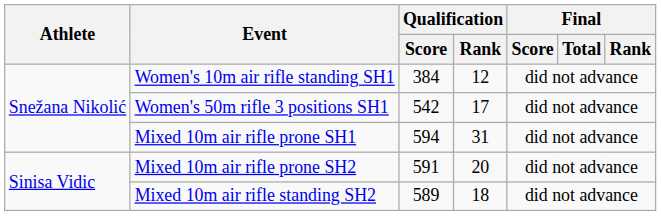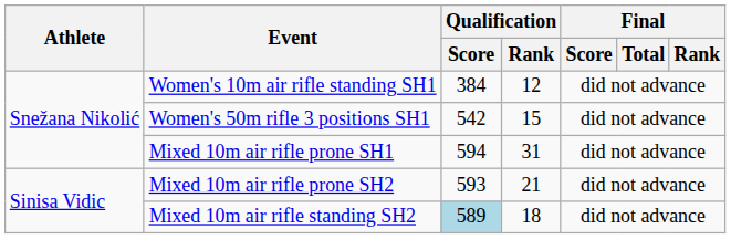 <table class=wikitable style="font-size:90%">
 <tr>
 <th rowspan="2">Athlete</th>
 <th rowspan="2">Event</th>
 <th colspan="2">Qualification</th>
 <th colspan="3">Final</th>
 </tr>
 <tr>
 <th>Score</th>
 <th>Rank</th>
 <th>Score</th>
 <th>Total</th>
 <th>Rank</th>
 </tr>
 <tr>
 <td rowspan="3"><a href='#'>Snežana Nikolić</a></td>
 <td><a href='#'>Women's 10m air rifle standing SH1</a></td>
 <td align=center>384</td>
 <td align=center>12</td>
 <td align=center colspan="3">did not advance</td>
 </tr>
 <tr>
 <td><a href='#'>Women's 50m rifle 3 positions SH1</a></td>
 <td align=center>542</td>
-<td align=center>17</td>
+<td align=center>15</td>
 <td align=center colspan="3">did not advance</td>
 </tr>
 <tr>
 <td><a href='#'>Mixed 10m air rifle prone SH1</a></td>
 <td align=center>594</td>
 <td align=center>31</td>
 <td align=center colspan="3">did not advance</td>
 </tr>
 <tr>
 <td rowspan="2"><a href='#'>Sinisa Vidic</a></td>
 <td><a href='#'>Mixed 10m air rifle prone SH2</a></td>
-<td align=center>591</td>
-<td align=center>20</td>
+<td align=center>593</td>
+<td align=center>21</td>
 <td align=center colspan="3">did not advance</td>
 </tr>
 <tr>
 <td><a href='#'>Mixed 10m air rifle standing SH2</a></td>
-<td align=center>589</td>
+<td align=center style="background: lightblue;">589</td>
 <td align=center>18</td>
 <td align=center colspan="3">did not advance</td>
 </tr>
 </table>
